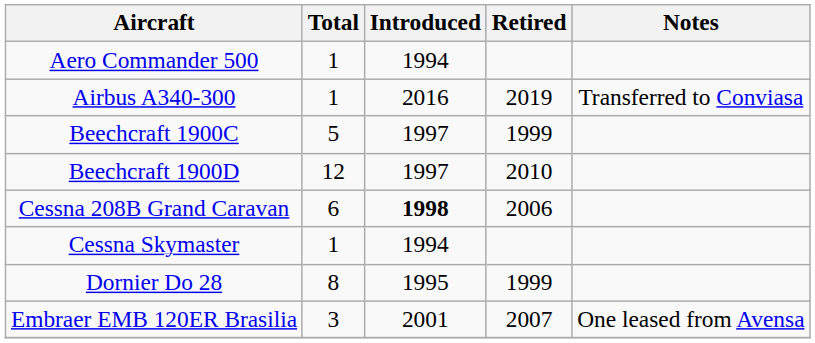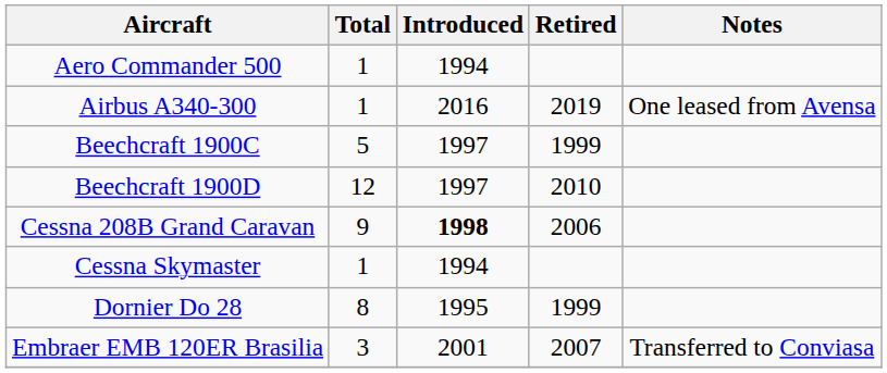 <table class="wikitable" style="margin:0.5em auto; text-align:center">
 <tr>
 <th>Aircraft</th>
 <th>Total</th>
 <th>Introduced</th>
 <th>Retired</th>
 <th>Notes</th>
 </tr>
 <tr>
 <td><a href='#'>Aero Commander 500</a></td>
 <td>1</td>
 <td>1994</td>
 <td></td>
 <td></td>
 </tr>
 <tr>
 <td><a href='#'>Airbus A340-300</a></td>
 <td>1</td>
 <td>2016</td>
 <td>2019</td>
-<td>Transferred to <a href='#'>Conviasa</a></td>
+<td>One leased from <a href='#'>Avensa</a></td>
 </tr>
 <tr>
 <td><a href='#'>Beechcraft 1900C</a></td>
 <td>5</td>
 <td>1997</td>
 <td>1999</td>
 <td></td>
 </tr>
 <tr>
 <td><a href='#'>Beechcraft 1900D</a></td>
 <td>12</td>
 <td>1997</td>
 <td>2010</td>
 <td></td>
 </tr>
 <tr>
 <td><a href='#'>Cessna 208B Grand Caravan</a></td>
-<td>6</td>
+<td>9</td>
 <td><strong>1998</strong></td>
 <td>2006</td>
 <td></td>
 </tr>
 <tr>
 <td><a href='#'>Cessna Skymaster</a></td>
 <td>1</td>
 <td>1994</td>
 <td></td>
 <td></td>
 </tr>
 <tr>
 <td><a href='#'>Dornier Do 28</a></td>
 <td>8</td>
 <td>1995</td>
 <td>1999</td>
 <td></td>
 </tr>
 <tr>
 <td><a href='#'>Embraer EMB 120ER Brasilia</a></td>
 <td>3</td>
 <td>2001</td>
 <td>2007</td>
-<td>One leased from <a href='#'>Avensa</a></td>
+<td>Transferred to <a href='#'>Conviasa</a></td>
 </tr>
 <tr>
 </tr>
 </table>
